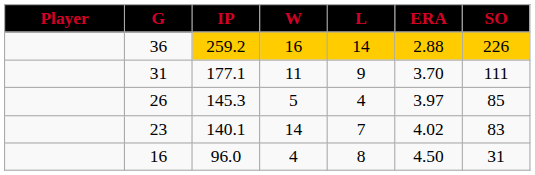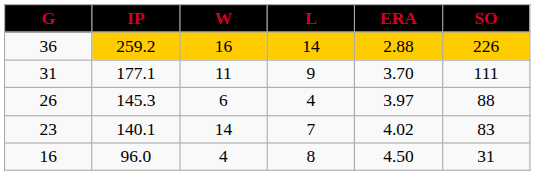 <table class="wikitable sortable">
 <tr>
-<th style="background:black;color:#d40026;" width="16%">Player</th>
 <th style="background:black;color:#d40026;" width="9%">G</th>
 <th style="background:black;color:#d40026;" width="9%">IP</th>
 <th style="background:black;color:#d40026;" width="9%">W</th>
 <th style="background:black;color:#d40026;" width="9%">L</th>
 <th style="background:black;color:#d40026;" width="9%">ERA</th>
 <th style="background:black;color:#d40026;" width="9%">SO</th>
 </tr>
 <tr align="center">
-<td></td>
 <td>36</td>
 <td bgcolor="#FFCC00">259.2</td>
 <td bgcolor="#FFCC00">16</td>
 <td bgcolor="#FFCC00">14</td>
 <td bgcolor="#FFCC00">2.88</td>
 <td bgcolor="#FFCC00">226</td>
 </tr>
 <tr align="center">
-<td></td>
 <td>31</td>
 <td>177.1</td>
 <td>11</td>
 <td>9</td>
 <td>3.70</td>
 <td>111</td>
 </tr>
 <tr align="center">
-<td></td>
 <td>26</td>
 <td>145.3</td>
-<td>5</td>
+<td>6</td>
 <td>4</td>
 <td>3.97</td>
-<td>85</td>
+<td>88</td>
 </tr>
 <tr align="center">
-<td></td>
 <td>23</td>
 <td>140.1</td>
 <td>14</td>
 <td>7</td>
 <td>4.02</td>
 <td>83</td>
 </tr>
 <tr align="center">
-<td></td>
 <td>16</td>
 <td>96.0</td>
 <td>4</td>
 <td>8</td>
 <td>4.50</td>
 <td>31</td>
 </tr>
 </table>
